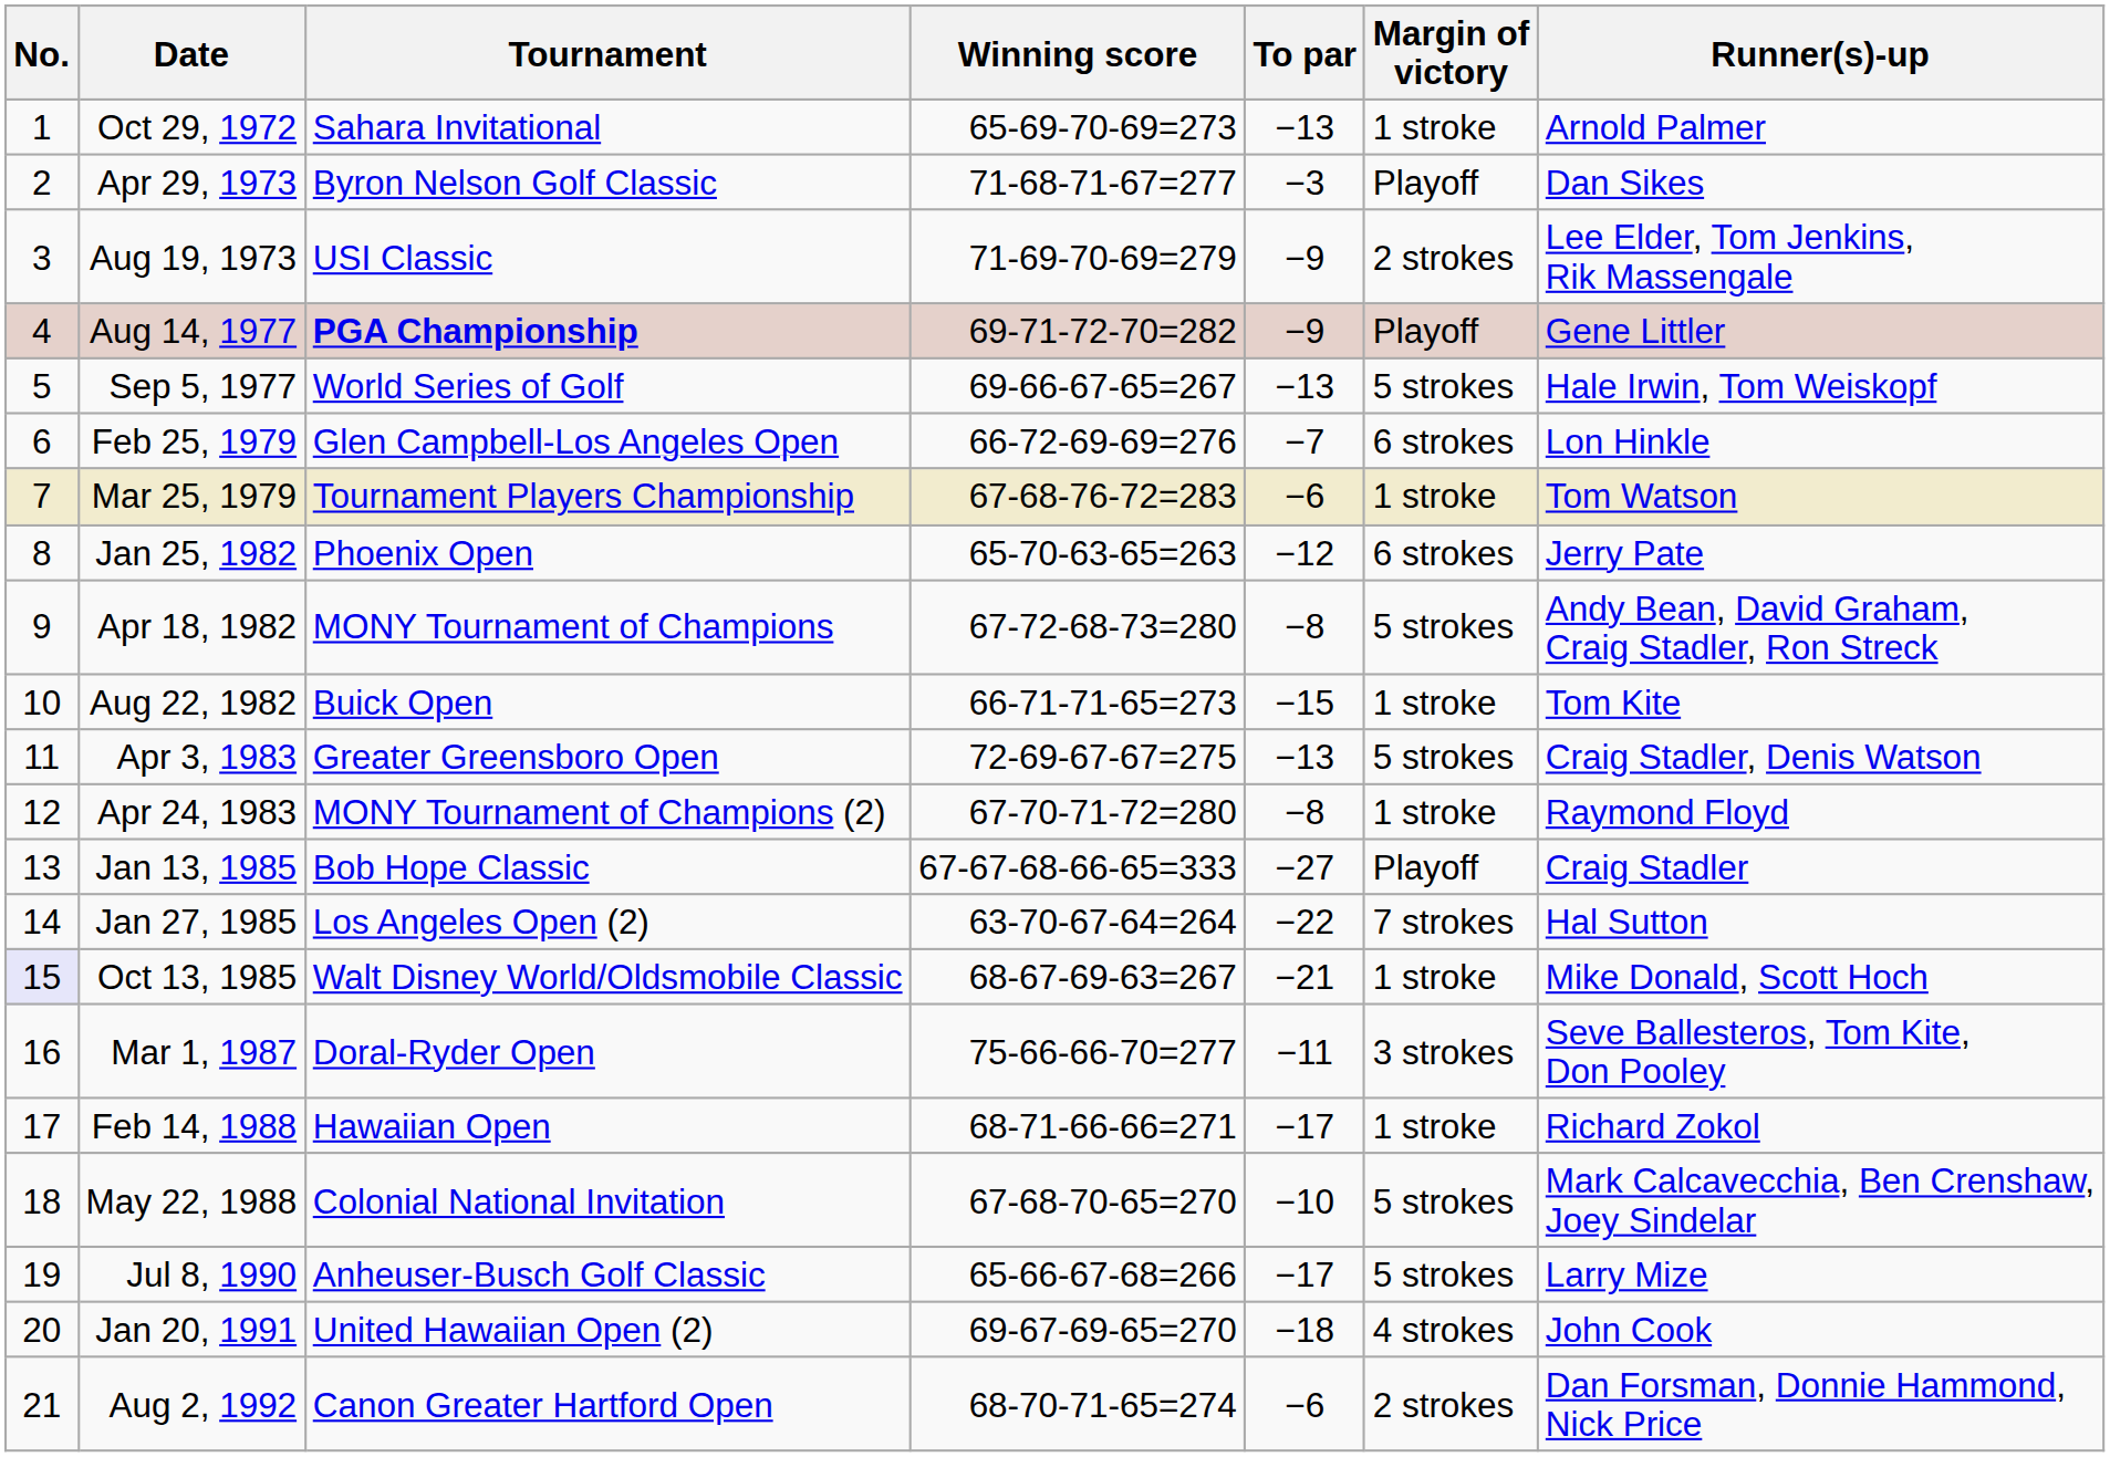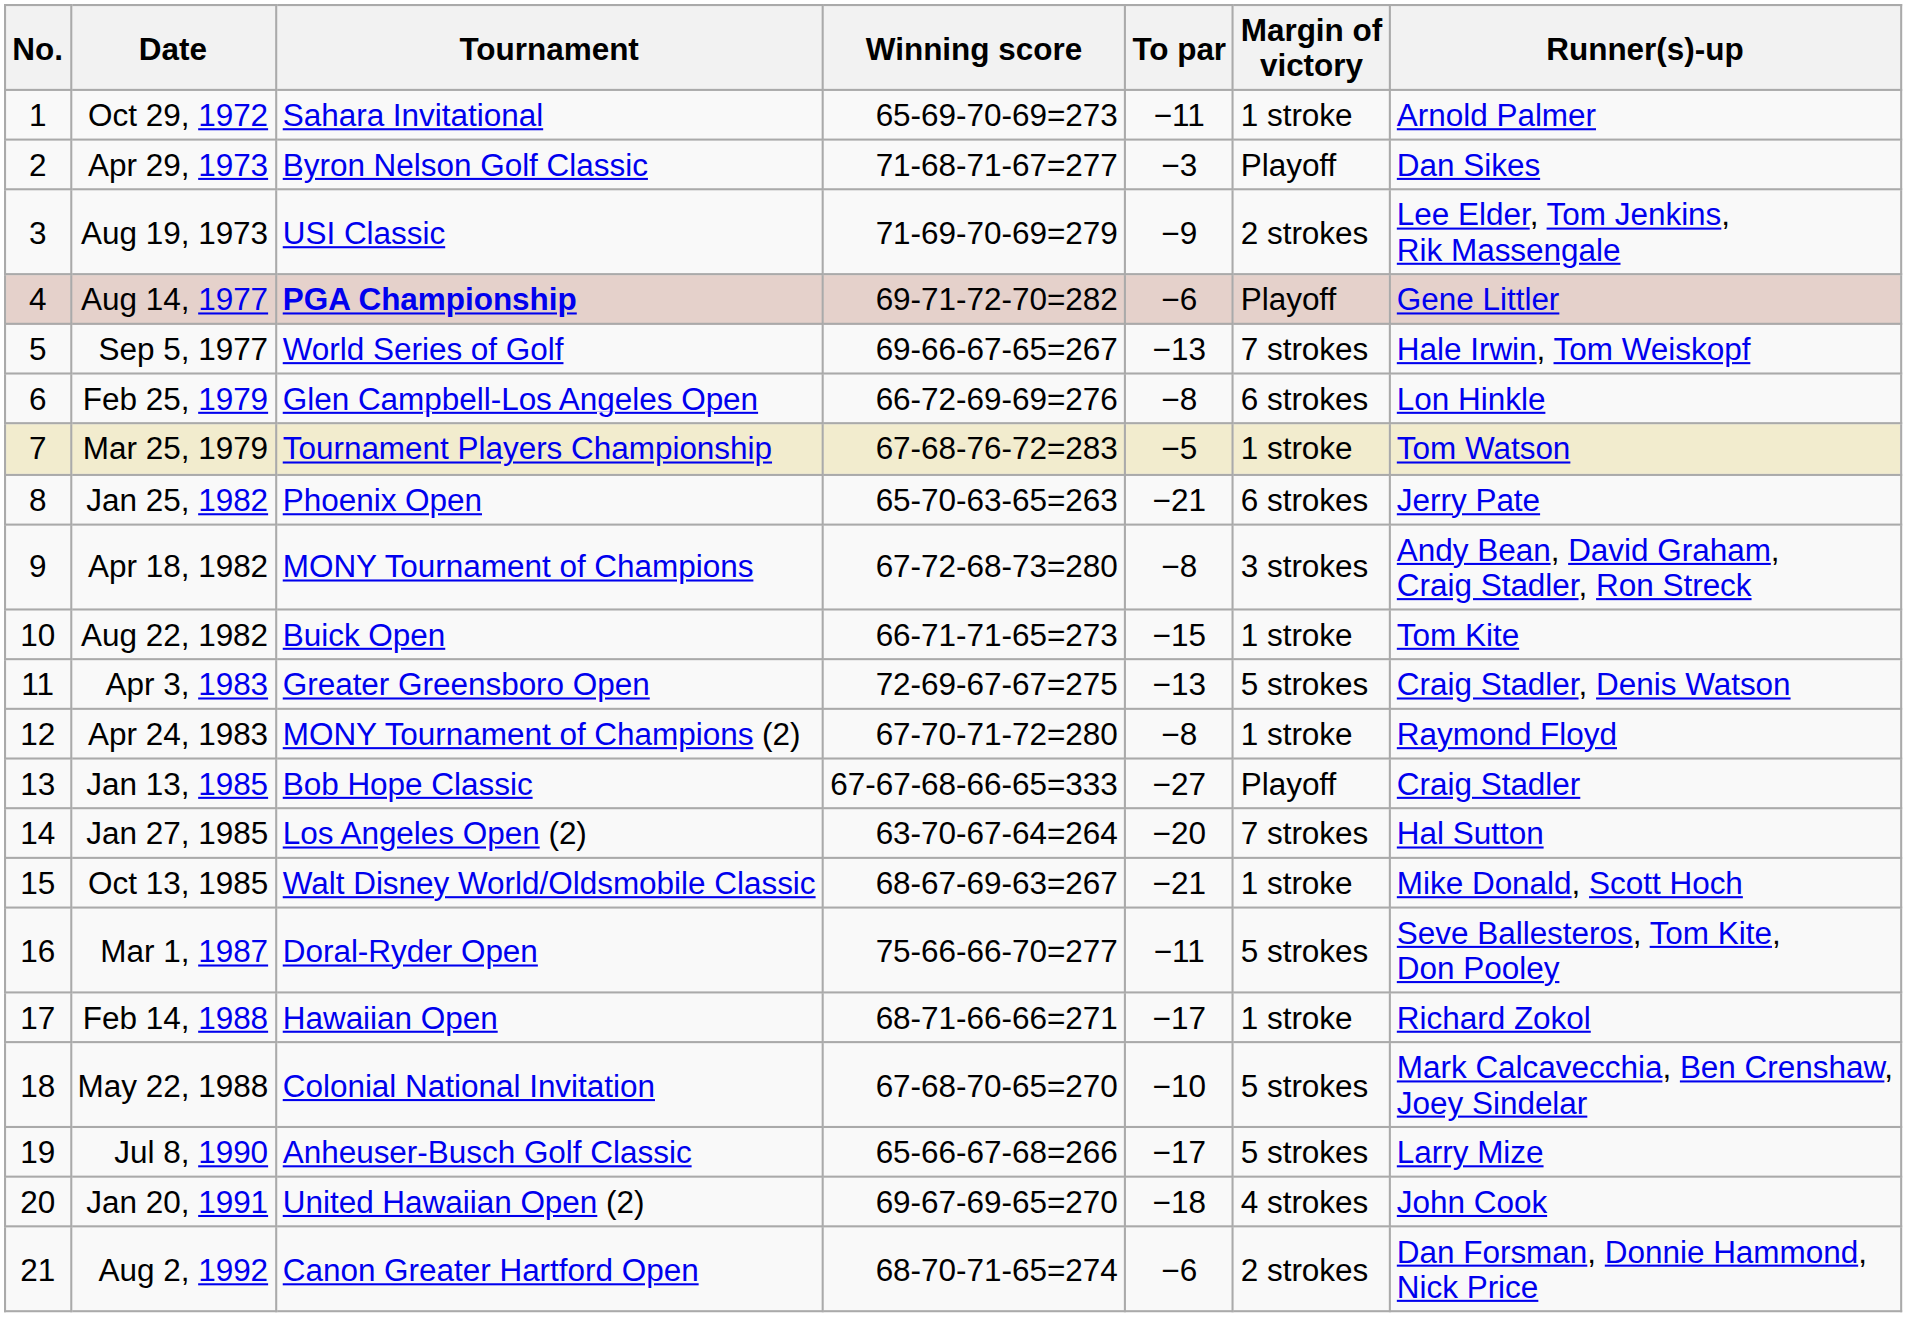 <table class="wikitable" style="font-size:95%;">
 <tr>
 <th>No.</th>
 <th>Date</th>
 <th>Tournament</th>
 <th>Winning score</th>
 <th>To par</th>
 <th>Margin of<br>victory</th>
 <th>Runner(s)-up</th>
 </tr>
 <tr>
 <td align=center>1</td>
 <td align=right>Oct 29, <a href='#'>1972</a></td>
 <td><a href='#'>Sahara Invitational</a></td>
 <td align=right>65-69-70-69=273</td>
-<td align=center>−13</td>
+<td align=center>−11</td>
 <td>1 stroke</td>
 <td> <a href='#'>Arnold Palmer</a></td>
 </tr>
 <tr>
 <td align=center>2</td>
 <td align=right>Apr 29, <a href='#'>1973</a></td>
 <td><a href='#'>Byron Nelson Golf Classic</a></td>
 <td align=right>71-68-71-67=277</td>
 <td align=center>−3</td>
 <td>Playoff</td>
 <td> <a href='#'>Dan Sikes</a></td>
 </tr>
 <tr>
 <td align=center>3</td>
 <td align=right>Aug 19, 1973</td>
 <td><a href='#'>USI Classic</a></td>
 <td align=right>71-69-70-69=279</td>
 <td align=center>−9</td>
 <td>2 strokes</td>
 <td> <a href='#'>Lee Elder</a>,  <a href='#'>Tom Jenkins</a>,<br> <a href='#'>Rik Massengale</a></td>
 </tr>
 <tr style="background:#e5d1cb;">
 <td align=center>4</td>
 <td align=right>Aug 14, <a href='#'>1977</a></td>
 <td><strong><a href='#'>PGA Championship</a></strong></td>
 <td align=right>69-71-72-70=282</td>
-<td align=center>−9</td>
+<td align=center>−6</td>
 <td>Playoff</td>
 <td> <a href='#'>Gene Littler</a></td>
 </tr>
 <tr>
 <td align=center>5</td>
 <td align=right>Sep 5, 1977</td>
 <td><a href='#'>World Series of Golf</a></td>
 <td align=right>69-66-67-65=267</td>
 <td align=center>−13</td>
-<td>5 strokes</td>
+<td>7 strokes</td>
 <td> <a href='#'>Hale Irwin</a>,   <a href='#'>Tom Weiskopf</a></td>
 </tr>
 <tr>
 <td align=center>6</td>
 <td align=right>Feb 25, <a href='#'>1979</a></td>
 <td><a href='#'>Glen Campbell-Los Angeles Open</a></td>
 <td align=right>66-72-69-69=276</td>
-<td align=center>−7</td>
+<td align=center>−8</td>
 <td>6 strokes</td>
 <td> <a href='#'>Lon Hinkle</a></td>
 </tr>
 <tr style="background:#f2ecce;">
 <td align=center>7</td>
 <td align=right>Mar 25, 1979</td>
 <td><a href='#'>Tournament Players Championship</a></td>
 <td align=right>67-68-76-72=283</td>
-<td align=center>−6</td>
+<td align=center>−5</td>
 <td>1 stroke</td>
 <td> <a href='#'>Tom Watson</a></td>
 </tr>
 <tr>
 <td align=center>8</td>
 <td align=right>Jan 25, <a href='#'>1982</a></td>
 <td><a href='#'>Phoenix Open</a></td>
 <td align=right>65-70-63-65=263</td>
-<td align=center>−12</td>
+<td align=center>−21</td>
 <td>6 strokes</td>
 <td> <a href='#'>Jerry Pate</a></td>
 </tr>
 <tr>
 <td align=center>9</td>
 <td align=right>Apr 18, 1982</td>
 <td><a href='#'>MONY Tournament of Champions</a></td>
 <td align=right>67-72-68-73=280</td>
 <td align=center>−8</td>
-<td>5 strokes</td>
+<td>3 strokes</td>
 <td> <a href='#'>Andy Bean</a>,  <a href='#'>David Graham</a>,<br> <a href='#'>Craig Stadler</a>,  <a href='#'>Ron Streck</a></td>
 </tr>
 <tr>
 <td align=center>10</td>
 <td align=right>Aug 22, 1982</td>
 <td><a href='#'>Buick Open</a></td>
 <td align=right>66-71-71-65=273</td>
 <td align=center>−15</td>
 <td>1 stroke</td>
 <td> <a href='#'>Tom Kite</a></td>
 </tr>
 <tr>
 <td align=center>11</td>
 <td align=right>Apr 3, <a href='#'>1983</a></td>
 <td><a href='#'>Greater Greensboro Open</a></td>
 <td align=right>72-69-67-67=275</td>
 <td align=center>−13</td>
 <td>5 strokes</td>
 <td> <a href='#'>Craig Stadler</a>,  <a href='#'>Denis Watson</a></td>
 </tr>
 <tr>
 <td align=center>12</td>
 <td align=right>Apr 24, 1983</td>
 <td><a href='#'>MONY Tournament of Champions</a> (2)</td>
 <td align=right>67-70-71-72=280</td>
 <td align=center>−8</td>
 <td>1 stroke</td>
 <td> <a href='#'>Raymond Floyd</a></td>
 </tr>
 <tr>
 <td align=center>13</td>
 <td align=right>Jan 13, <a href='#'>1985</a></td>
 <td><a href='#'>Bob Hope Classic</a></td>
 <td align=right>67-67-68-66-65=333</td>
 <td align=center>−27</td>
 <td>Playoff</td>
 <td> <a href='#'>Craig Stadler</a></td>
 </tr>
 <tr>
 <td align=center>14</td>
 <td align=right>Jan 27, 1985</td>
 <td><a href='#'>Los Angeles Open</a> (2)</td>
 <td align=right>63-70-67-64=264</td>
-<td align=center>−22</td>
+<td align=center>−20</td>
 <td>7 strokes</td>
 <td> <a href='#'>Hal Sutton</a></td>
 </tr>
 <tr>
-<td align=center style="background: lavender;">15</td>
+<td align=center>15</td>
 <td align=right>Oct 13, 1985</td>
 <td><a href='#'>Walt Disney World/Oldsmobile Classic</a></td>
 <td align=right>68-67-69-63=267</td>
 <td align=center>−21</td>
 <td>1 stroke</td>
 <td> <a href='#'>Mike Donald</a>,  <a href='#'>Scott Hoch</a></td>
 </tr>
 <tr>
 <td align=center>16</td>
 <td align=right>Mar 1, <a href='#'>1987</a></td>
 <td><a href='#'>Doral-Ryder Open</a></td>
 <td align=right>75-66-66-70=277</td>
 <td align=center>−11</td>
-<td>3 strokes</td>
+<td>5 strokes</td>
 <td> <a href='#'>Seve Ballesteros</a>,  <a href='#'>Tom Kite</a>,<br> <a href='#'>Don Pooley</a></td>
 </tr>
 <tr>
 <td align=center>17</td>
 <td align=right>Feb 14, <a href='#'>1988</a></td>
 <td><a href='#'>Hawaiian Open</a></td>
 <td align=right>68-71-66-66=271</td>
 <td align=center>−17</td>
 <td>1 stroke</td>
 <td> <a href='#'>Richard Zokol</a></td>
 </tr>
 <tr>
 <td align=center>18</td>
 <td align=right>May 22, 1988</td>
 <td><a href='#'>Colonial National Invitation</a></td>
 <td align=right>67-68-70-65=270</td>
 <td align=center>−10</td>
 <td>5 strokes</td>
 <td> <a href='#'>Mark Calcavecchia</a>,  <a href='#'>Ben Crenshaw</a>,<br> <a href='#'>Joey Sindelar</a></td>
 </tr>
 <tr>
 <td align=center>19</td>
 <td align=right>Jul 8, <a href='#'>1990</a></td>
 <td><a href='#'>Anheuser-Busch Golf Classic</a></td>
 <td align=right>65-66-67-68=266</td>
 <td align=center>−17</td>
 <td>5 strokes</td>
 <td> <a href='#'>Larry Mize</a></td>
 </tr>
 <tr>
 <td align=center>20</td>
 <td align=right>Jan 20, <a href='#'>1991</a></td>
 <td><a href='#'>United Hawaiian Open</a> (2)</td>
 <td align=right>69-67-69-65=270</td>
 <td align=center>−18</td>
 <td>4 strokes</td>
 <td> <a href='#'>John Cook</a></td>
 </tr>
 <tr>
 <td align=center>21</td>
 <td align=right>Aug 2, <a href='#'>1992</a></td>
 <td><a href='#'>Canon Greater Hartford Open</a></td>
 <td align=right>68-70-71-65=274</td>
 <td align=center>−6</td>
 <td>2 strokes</td>
 <td> <a href='#'>Dan Forsman</a>,  <a href='#'>Donnie Hammond</a>,<br> <a href='#'>Nick Price</a></td>
 </tr>
 </table>
